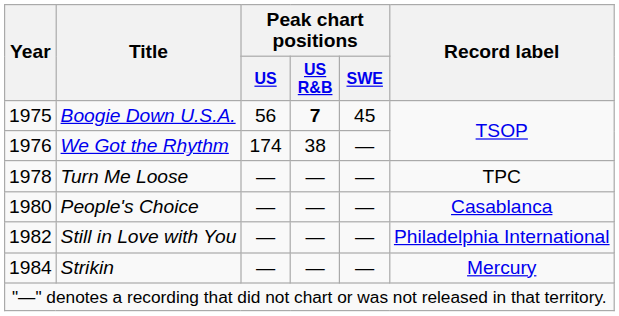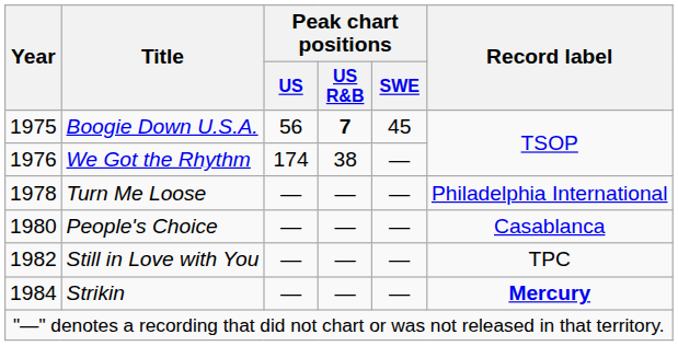 <table class="wikitable" style="text-align:center;">
 <tr>
 <th rowspan="2">Year</th>
 <th rowspan="2">Title</th>
 <th colspan="3">Peak chart positions</th>
 <th rowspan="2">Record label</th>
 </tr>
 <tr style="font-size:smaller;">
 <th width="35"><a href='#'>US</a><br></th>
 <th width="35"><a href='#'>US<br>R&B</a><br></th>
 <th width="35"><a href='#'>SWE</a><br></th>
 </tr>
 <tr>
 <td rowspan="1">1975</td>
 <td align="left"><em><a href='#'>Boogie Down U.S.A.</a></em></td>
 <td>56</td>
 <td><strong>7</strong></td>
 <td>45</td>
 <td rowspan="2"><a href='#'>TSOP</a></td>
 </tr>
 <tr>
 <td rowspan="1">1976</td>
 <td align="left"><em><a href='#'>We Got the Rhythm</a></em></td>
 <td>174</td>
 <td>38</td>
 <td>—</td>
 </tr>
 <tr>
 <td rowspan="1">1978</td>
 <td align="left"><em>Turn Me Loose</em></td>
 <td>—</td>
 <td>—</td>
 <td>—</td>
-<td rowspan="1">TPC</td>
+<td rowspan="1"><a href='#'>Philadelphia International</a></td>
 </tr>
 <tr>
 <td rowspan="1">1980</td>
 <td align="left"><em>People's Choice</em></td>
 <td>—</td>
 <td>—</td>
 <td>—</td>
 <td rowspan="1"><a href='#'>Casablanca</a></td>
 </tr>
 <tr>
 <td rowspan="1">1982</td>
 <td align="left"><em>Still in Love with You</em></td>
 <td>—</td>
 <td>—</td>
 <td>—</td>
-<td rowspan="1"><a href='#'>Philadelphia International</a></td>
+<td rowspan="1">TPC</td>
 </tr>
 <tr>
 <td rowspan="1">1984</td>
 <td align="left"><em>Strikin<strong></td>
 <td>—</td>
 <td>—</td>
 <td>—</td>
-<td rowspan="1"><a href='#'>Mercury</a></td>
+<td rowspan="1"><strong><a href='#'>Mercury</a></strong></td>
 </tr>
 <tr>
 <td colspan="15" style="font-size:90%">"—" denotes a recording that did not chart or was not released in that territory.</td>
 </tr>
 </table>
